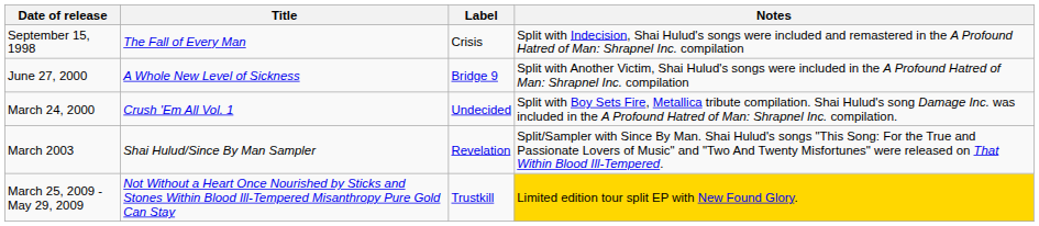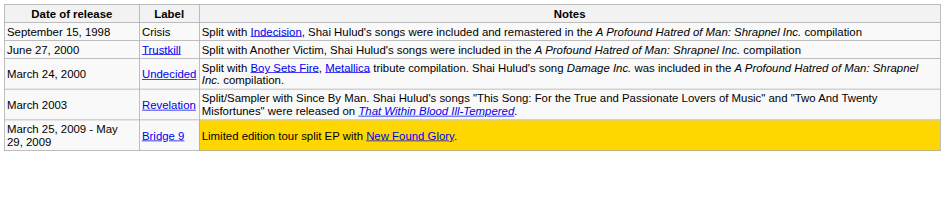 <table class="wikitable" style="font-size: 95%;">
 <tr>
 <th>Date of release</th>
-<th>Title</th>
 <th>Label</th>
 <th>Notes</th>
 </tr>
 <tr>
 <td>September 15, 1998</td>
-<td><em><a href='#'>The Fall of Every Man</a></em></td>
 <td>Crisis</td>
 <td>Split with <a href='#'>Indecision</a>, Shai Hulud's songs were included and remastered in the  <em>A Profound Hatred of Man: Shrapnel Inc.</em> compilation</td>
 </tr>
 <tr>
 <td>June 27, 2000</td>
-<td><em><a href='#'>A Whole New Level of Sickness</a></em></td>
-<td><a href='#'>Bridge 9</a></td>
+<td><a href='#'>Trustkill</a></td>
 <td>Split with Another Victim, Shai Hulud's songs were included in the <em>A Profound Hatred of Man: Shrapnel Inc.</em> compilation</td>
 </tr>
 <tr>
 <td>March 24, 2000</td>
-<td><em><a href='#'>Crush 'Em All Vol. 1</a></em></td>
 <td><a href='#'>Undecided</a></td>
 <td>Split with <a href='#'>Boy Sets Fire</a>, <a href='#'>Metallica</a> tribute compilation. Shai Hulud's song <em>Damage Inc.</em> was included in the <em>A Profound Hatred of Man: Shrapnel Inc.</em> compilation.</td>
 </tr>
 <tr>
 <td>March 2003</td>
-<td><em>Shai Hulud/Since By Man Sampler</em></td>
 <td><a href='#'>Revelation</a></td>
 <td>Split/Sampler with Since By Man. Shai Hulud's songs "This Song: For the True and Passionate Lovers of Music" and "Two And Twenty Misfortunes" were released on <em><a href='#'>That Within Blood Ill-Tempered</a></em>.</td>
 </tr>
 <tr>
 <td>March 25, 2009 - May 29, 2009</td>
-<td><em><a href='#'>Not Without a Heart Once Nourished by Sticks and Stones Within Blood Ill-Tempered Misanthropy Pure Gold Can Stay</a></em></td>
-<td><a href='#'>Trustkill</a></td>
+<td><a href='#'>Bridge 9</a></td>
 <td style="background: gold;">Limited edition tour split EP with <a href='#'>New Found Glory</a>.</td>
 </tr>
 </table>
